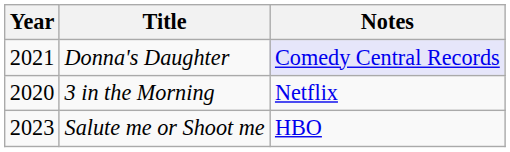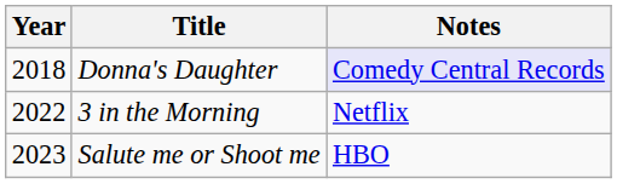 <table class="wikitable sortable">
 <tr>
 <th>Year</th>
 <th>Title</th>
 <th>Notes</th>
 </tr>
 <tr>
-<td>2021</td>
+<td>2018</td>
 <td><em>Donna's Daughter</em></td>
 <td style="background: lavender;"><a href='#'>Comedy Central Records</a></td>
 </tr>
 <tr>
-<td>2020</td>
+<td>2022</td>
 <td><em>3 in the Morning</em></td>
 <td><a href='#'>Netflix</a></td>
 </tr>
 <tr>
 <td>2023</td>
 <td><em>Salute me or Shoot me</em></td>
 <td><a href='#'>HBO</a></td>
 </tr>
 </table>
